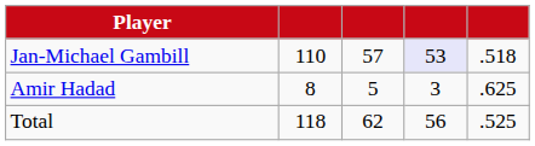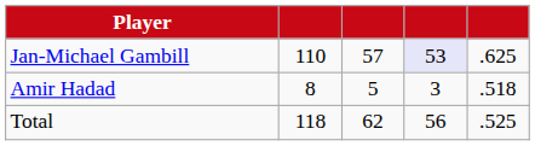 <table class="wikitable" style="text-align:center">
 <tr>
 <th style="background:#C80815; color:white" width="200px">Player</th>
 <th style="background:#C80815; color:white" width="40px"></th>
 <th style="background:#C80815; color:white" width="40px"></th>
 <th style="background:#C80815; color:white" width="40px"></th>
 <th style="background:#C80815; color:white" width="40px"></th>
 </tr>
 <tr>
 <td style="text-align:left"><a href='#'>Jan-Michael Gambill</a></td>
 <td>110</td>
 <td>57</td>
 <td style="background: lavender;">53</td>
-<td>.518</td>
+<td>.625</td>
 </tr>
 <tr>
 <td style="text-align:left"><a href='#'>Amir Hadad</a></td>
 <td>8</td>
 <td>5</td>
 <td>3</td>
-<td>.625</td>
+<td>.518</td>
 </tr>
 <tr>
 <td style="text-align:left">Total</td>
 <td>118</td>
 <td>62</td>
 <td>56</td>
 <td>.525</td>
 </tr>
 </table>
